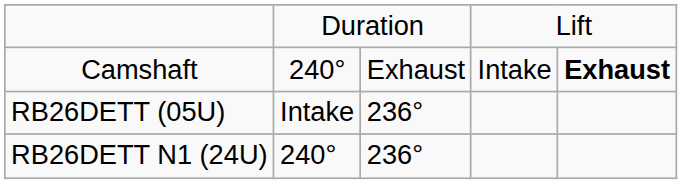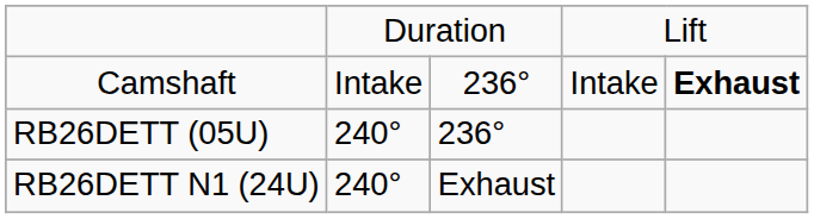 <table class="wikitable">
 <tr style="text-align: center">
 <td></td>
 <td colspan="2">Duration</td>
 <td colspan="2">Lift</td>
 </tr>
 <tr style="text-align: center">
 <td>Camshaft</td>
-<td>240°</td>
-<td>Exhaust</td>
+<td>Intake</td>
+<td>236°</td>
 <td>Intake</td>
 <td><strong>Exhaust</strong></td>
 </tr>
 <tr>
 <td>RB26DETT (05U)</td>
-<td>Intake</td>
+<td>240°</td>
 <td>236°</td>
 <td></td>
 <td></td>
 </tr>
 <tr>
 <td>RB26DETT N1 (24U)</td>
 <td>240°</td>
-<td>236°</td>
+<td>Exhaust</td>
 <td></td>
 <td></td>
 </tr>
 </table>
